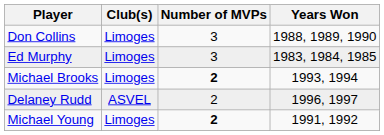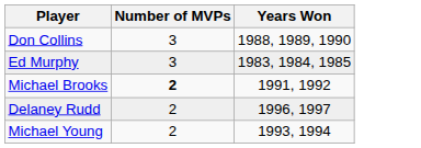 <table class=wikitable>
 <tr>
 <th scope="col">Player</th>
-<th scope="col">Club(s)</th>
 <th scope="col">Number of MVPs</th>
 <th scope="col">Years Won</th>
 </tr>
 <tr>
 <td> <a href='#'>Don Collins</a></td>
-<td align=center><a href='#'>Limoges</a></td>
 <td align=center>3</td>
 <td align=center>1988, 1989, 1990</td>
 </tr>
 <tr style="background:#EFEFEF">
 <td> <a href='#'>Ed Murphy</a></td>
-<td align=center><a href='#'>Limoges</a></td>
 <td align=center>3</td>
 <td align=center>1983, 1984, 1985</td>
 </tr>
 <tr>
 <td> <a href='#'>Michael Brooks</a></td>
-<td align=center><a href='#'>Limoges</a></td>
 <td align=center><strong>2</strong></td>
-<td align=center>1993, 1994</td>
+<td align=center>1991, 1992</td>
 </tr>
 <tr style="background:#EFEFEF">
 <td> <a href='#'>Delaney Rudd</a></td>
-<td align=center><a href='#'>ASVEL</a></td>
 <td align=center>2</td>
 <td align=center>1996, 1997</td>
 </tr>
 <tr>
 <td> <a href='#'>Michael Young</a></td>
-<td align=center><a href='#'>Limoges</a></td>
-<td align=center><strong>2</strong></td>
-<td align=center>1991, 1992</td>
+<td align=center>2</td>
+<td align=center>1993, 1994</td>
 </tr>
 </table>
